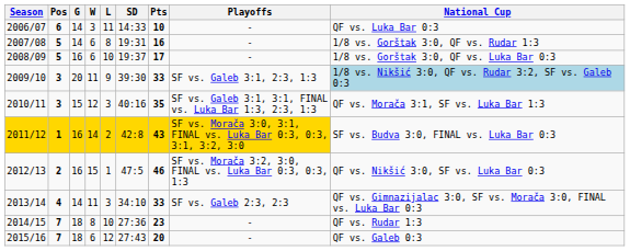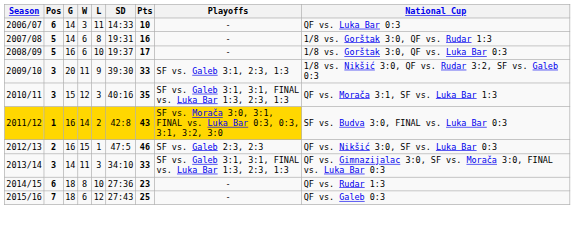 <table class="wikitable" style="text-align:center">
 <tr>
 <th><a href='#'>Season</a></th>
 <th>Pos</th>
 <th>G</th>
 <th>W</th>
 <th>L</th>
 <th>SD</th>
 <th>Pts</th>
 <th style="width:220px;">Playoffs</th>
 <th><a href='#'>National Cup</a></th>
 </tr>
 <tr>
 <td>2006/07</td>
 <td><strong>6</strong></td>
 <td>14</td>
 <td>3</td>
 <td>11</td>
 <td>14:33</td>
 <td><strong>10</strong></td>
 <td>-</td>
 <td style="text-align:left;">QF vs. <a href='#'>Luka Bar</a> 0:3</td>
 </tr>
 <tr>
 <td>2007/08</td>
 <td><strong>5</strong></td>
 <td>14</td>
 <td>6</td>
 <td>8</td>
 <td>19:31</td>
 <td><strong>16</strong></td>
 <td>-</td>
 <td style="text-align:left;">1/8 vs. <a href='#'>Gorštak</a> 3:0, QF vs. <a href='#'>Rudar</a> 1:3</td>
 </tr>
 <tr>
 <td>2008/09</td>
 <td><strong>5</strong></td>
 <td>16</td>
 <td>6</td>
 <td>10</td>
 <td>19:37</td>
 <td><strong>17</strong></td>
 <td>-</td>
 <td style="text-align:left;">1/8 vs. <a href='#'>Gorštak</a> 3:0, QF vs. <a href='#'>Luka Bar</a> 0:3</td>
 </tr>
 <tr>
 <td>2009/10</td>
 <td><strong>3</strong></td>
 <td>20</td>
 <td>11</td>
 <td>9</td>
 <td>39:30</td>
 <td><strong>33</strong></td>
 <td style="text-align:left;">SF vs. <a href='#'>Galeb</a> 3:1, 2:3, 1:3</td>
-<td style="background: lightblue; text-align:left;">1/8 vs. <a href='#'>Nikšić</a> 3:0, QF vs. <a href='#'>Rudar</a> 3:2, SF vs. <a href='#'>Galeb</a> 0:3</td>
+<td style="text-align:left;">1/8 vs. <a href='#'>Nikšić</a> 3:0, QF vs. <a href='#'>Rudar</a> 3:2, SF vs. <a href='#'>Galeb</a> 0:3</td>
 </tr>
 <tr>
 <td>2010/11</td>
 <td><strong>3</strong></td>
 <td>15</td>
 <td>12</td>
 <td>3</td>
 <td>40:16</td>
 <td><strong>35</strong></td>
 <td style="text-align:left;">SF vs. <a href='#'>Galeb</a> 3:1, 3:1, FINAL vs. <a href='#'>Luka Bar</a> 1:3, 2:3, 1:3</td>
 <td style="text-align:left;">QF vs. <a href='#'>Morača</a> 3:1, SF vs. <a href='#'>Luka Bar</a> 1:3</td>
 </tr>
 <tr>
 <td bgcolor=gold>2011/12</td>
 <td bgcolor=gold><strong>1</strong></td>
 <td bgcolor=gold>16</td>
 <td bgcolor=gold>14</td>
 <td bgcolor=gold>2</td>
 <td bgcolor=gold>42:8</td>
 <td bgcolor=gold><strong>43</strong></td>
 <td style="background:gold; text-align:left;">SF vs. <a href='#'>Morača</a> 3:0, 3:1, FINAL vs. <a href='#'>Luka Bar</a> 0:3, 0:3, 3:1, 3:2, 3:0</td>
 <td style="text-align:left;">SF vs. <a href='#'>Budva</a> 3:0, FINAL vs. <a href='#'>Luka Bar</a> 0:3</td>
 </tr>
 <tr>
 <td>2012/13</td>
 <td><strong>2</strong></td>
 <td>16</td>
 <td>15</td>
 <td>1</td>
 <td>47:5</td>
 <td><strong>46</strong></td>
-<td style="text-align:left;">SF vs. <a href='#'>Morača</a> 3:2, 3:0, FINAL vs. <a href='#'>Luka Bar</a> 0:3, 0:3, 1:3</td>
+<td style="text-align:left;">SF vs. <a href='#'>Galeb</a> 2:3, 2:3</td>
 <td style="text-align:left;">QF vs. <a href='#'>Nikšić</a> 3:0, SF vs. <a href='#'>Luka Bar</a> 0:3</td>
 </tr>
 <tr>
 <td>2013/14</td>
-<td><strong>4</strong></td>
+<td><strong>3</strong></td>
 <td>14</td>
 <td>11</td>
 <td>3</td>
 <td>34:10</td>
 <td><strong>33</strong></td>
-<td style="text-align:left;">SF vs. <a href='#'>Galeb</a> 2:3, 2:3</td>
+<td style="text-align:left;">SF vs. <a href='#'>Galeb</a> 3:1, 3:1, FINAL vs. <a href='#'>Luka Bar</a> 1:3, 2:3, 1:3</td>
 <td style="text-align:left;">QF vs. <a href='#'>Gimnazijalac</a> 3:0, SF vs. <a href='#'>Morača</a> 3:0, FINAL vs. <a href='#'>Luka Bar</a> 0:3</td>
 </tr>
 <tr>
 <td>2014/15</td>
-<td><strong>7</strong></td>
+<td><strong>6</strong></td>
 <td>18</td>
 <td>8</td>
 <td>10</td>
 <td>27:36</td>
 <td><strong>23</strong></td>
 <td>-</td>
 <td style="text-align:left;">QF vs. <a href='#'>Rudar</a> 1:3</td>
 </tr>
 <tr>
 <td>2015/16</td>
 <td><strong>7</strong></td>
 <td>18</td>
 <td>6</td>
 <td>12</td>
 <td>27:43</td>
-<td><strong>20</strong></td>
+<td><strong>25</strong></td>
 <td>-</td>
 <td style="text-align:left;">QF vs. <a href='#'>Galeb</a> 0:3</td>
 </tr>
 </table>
